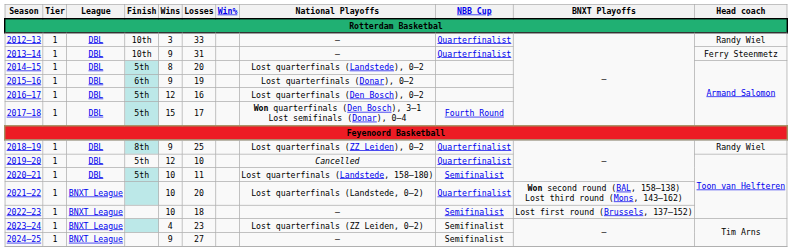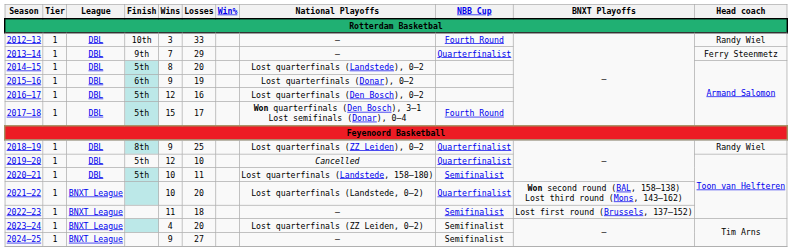 <table class="wikitable plainrowheaders" style="text-align:center; font-size:90%" summary="Season (sortable), Team, Conference, Conference finish (sortable), Division, Division finish (sortable), Wins (sortable), Losses (sortable), Win% (sortable), GB (sortable), Playoffs, Awards and Head coach">
 <tr>
 <th scope="col">Season</th>
 <th scope="col">Tier</th>
 <th scope="col">League</th>
 <th scope="col">Finish</th>
 <th scope="col">Wins</th>
 <th scope="col">Losses</th>
 <th scope="col"><a href='#'>Win%</a></th>
 <th scope="col" class="unsortable">National Playoffs</th>
 <th scope="col" class="unsortable"><a href='#'>NBB Cup</a></th>
 <th scope="col" class="unsortable">BNXT Playoffs</th>
 <th scope="col">Head coach</th>
 </tr>
 <tr>
 <td colspan="12" align=center style="border:2px solid black; background-color:#20b073"><span><strong>Rotterdam Basketbal</strong></span></td>
 </tr>
 <tr>
 </tr>
 <tr>
 <td><a href='#'>2012–13</a></td>
 <td>1</td>
 <td><a href='#'>DBL</a></td>
 <td>10th</td>
 <td>3</td>
 <td>33</td>
 <td></td>
 <td>–</td>
-<td><a href='#'>Quarterfinalist</a></td>
+<td><a href='#'>Fourth Round</a></td>
 <td rowspan=6>–</td>
 <td>Randy Wiel</td>
 </tr>
 <tr>
 <td><a href='#'>2013–14</a></td>
 <td>1</td>
 <td><a href='#'>DBL</a></td>
-<td>10th</td>
-<td>9</td>
-<td>31</td>
+<td>9th</td>
+<td>7</td>
+<td>29</td>
 <td></td>
 <td>–</td>
 <td><a href='#'>Quarterfinalist</a></td>
 <td>Ferry Steenmetz</td>
 </tr>
 <tr>
 <td><a href='#'>2014–15</a></td>
 <td>1</td>
 <td><a href='#'>DBL</a></td>
 <td bgcolor=#bce8e8>5th</td>
 <td>8</td>
 <td>20</td>
 <td></td>
 <td>Lost quarterfinals (<a href='#'>Landstede</a>), 0–2</td>
 <td></td>
 <td rowspan="4"><a href='#'>Armand Salomon</a></td>
 </tr>
 <tr>
 <td><a href='#'>2015–16</a></td>
 <td>1</td>
 <td><a href='#'>DBL</a></td>
 <td bgcolor=#bce8e8>6th</td>
 <td>9</td>
 <td>19</td>
 <td></td>
 <td>Lost quarterfinals (<a href='#'>Donar</a>), 0–2</td>
 <td></td>
 </tr>
 <tr>
 <td><a href='#'>2016–17</a></td>
 <td>1</td>
 <td><a href='#'>DBL</a></td>
 <td bgcolor=#bce8e8>5th</td>
 <td>12</td>
 <td>16</td>
 <td></td>
 <td>Lost quarterfinals (<a href='#'>Den Bosch</a>), 0–2</td>
 <td></td>
 </tr>
 <tr>
 <td><a href='#'>2017–18</a></td>
 <td>1</td>
 <td><a href='#'>DBL</a></td>
 <td bgcolor=#bce8e8>5th</td>
 <td>15</td>
 <td>17</td>
 <td></td>
 <td><strong>Won</strong> quarterfinals (<a href='#'>Den Bosch</a>), 3–1<br>Lost semifinals (<a href='#'>Donar</a>), 0–4</td>
 <td><a href='#'>Fourth Round</a></td>
 </tr>
 <tr>
 <td colspan="12" align=center style="border:2px solid #a29061; background-color:#ed1c24"><span><strong>Feyenoord Basketball</strong></span></td>
 </tr>
 <tr>
 </tr>
 <tr>
 <td><a href='#'>2018–19</a></td>
 <td>1</td>
 <td><a href='#'>DBL</a></td>
 <td bgcolor=#bce8e8>8th</td>
 <td>9</td>
 <td>25</td>
 <td></td>
 <td>Lost quarterfinals (<a href='#'>ZZ Leiden</a>), 0–2</td>
 <td><a href='#'>Quarterfinalist</a></td>
 <td rowspan=3>–</td>
 <td>Randy Wiel</td>
 </tr>
 <tr>
 <td><a href='#'>2019–20</a></td>
 <td>1</td>
 <td><a href='#'>DBL</a></td>
 <td>5th</td>
 <td>12</td>
 <td>10</td>
 <td></td>
 <td><em>Cancelled</em></td>
 <td><a href='#'>Quarterfinalist</a></td>
 <td rowspan="4"><a href='#'>Toon van Helfteren</a></td>
 </tr>
 <tr>
 <td><a href='#'>2020–21</a></td>
 <td>1</td>
 <td><a href='#'>DBL</a></td>
 <td bgcolor=#bce8e8>5th</td>
 <td>10</td>
 <td>11</td>
 <td></td>
 <td>Lost quarterfinals (<a href='#'>Landstede</a>, 158–180)</td>
 <td><a href='#'>Semifinalist</a></td>
 </tr>
 <tr>
 <td><a href='#'>2021–22</a></td>
 <td>1</td>
 <td><a href='#'>BNXT League</a></td>
 <td bgcolor=#bce8e8></td>
 <td>10</td>
 <td>20</td>
 <td></td>
 <td>Lost quarterfinals (Landstede, 0–2)</td>
 <td><a href='#'>Quarterfinalist</a></td>
 <td><strong>Won</strong> second round (<a href='#'>BAL</a>, 158–138)<br>Lost third round (<a href='#'>Mons</a>, 143–162)</td>
 </tr>
 <tr>
 <td><a href='#'>2022–23</a></td>
 <td>1</td>
 <td><a href='#'>BNXT League</a></td>
 <td></td>
-<td>10</td>
+<td>11</td>
 <td>18</td>
 <td></td>
 <td>–</td>
 <td><a href='#'>Semifinalist</a></td>
 <td>Lost first round (<a href='#'>Brussels</a>, 137–152)</td>
 </tr>
 <tr>
 <td><a href='#'>2023–24</a></td>
 <td>1</td>
 <td><a href='#'>BNXT League</a></td>
 <td bgcolor=#bce8e8></td>
 <td>4</td>
-<td>23</td>
+<td>20</td>
 <td></td>
 <td>Lost quarterfinals (ZZ Leiden, 0–2)</td>
 <td>Semifinalist</td>
 <td rowspan="2">–</td>
 <td rowspan="2">Tim Arns</td>
 </tr>
 <tr>
 <td><a href='#'>2024–25</a></td>
 <td>1</td>
 <td><a href='#'>BNXT League</a></td>
 <td></td>
 <td>9</td>
 <td>27</td>
 <td></td>
 <td>–</td>
 <td>Semifinalist</td>
 </tr>
 <tr>
 </tr>
 </table>
